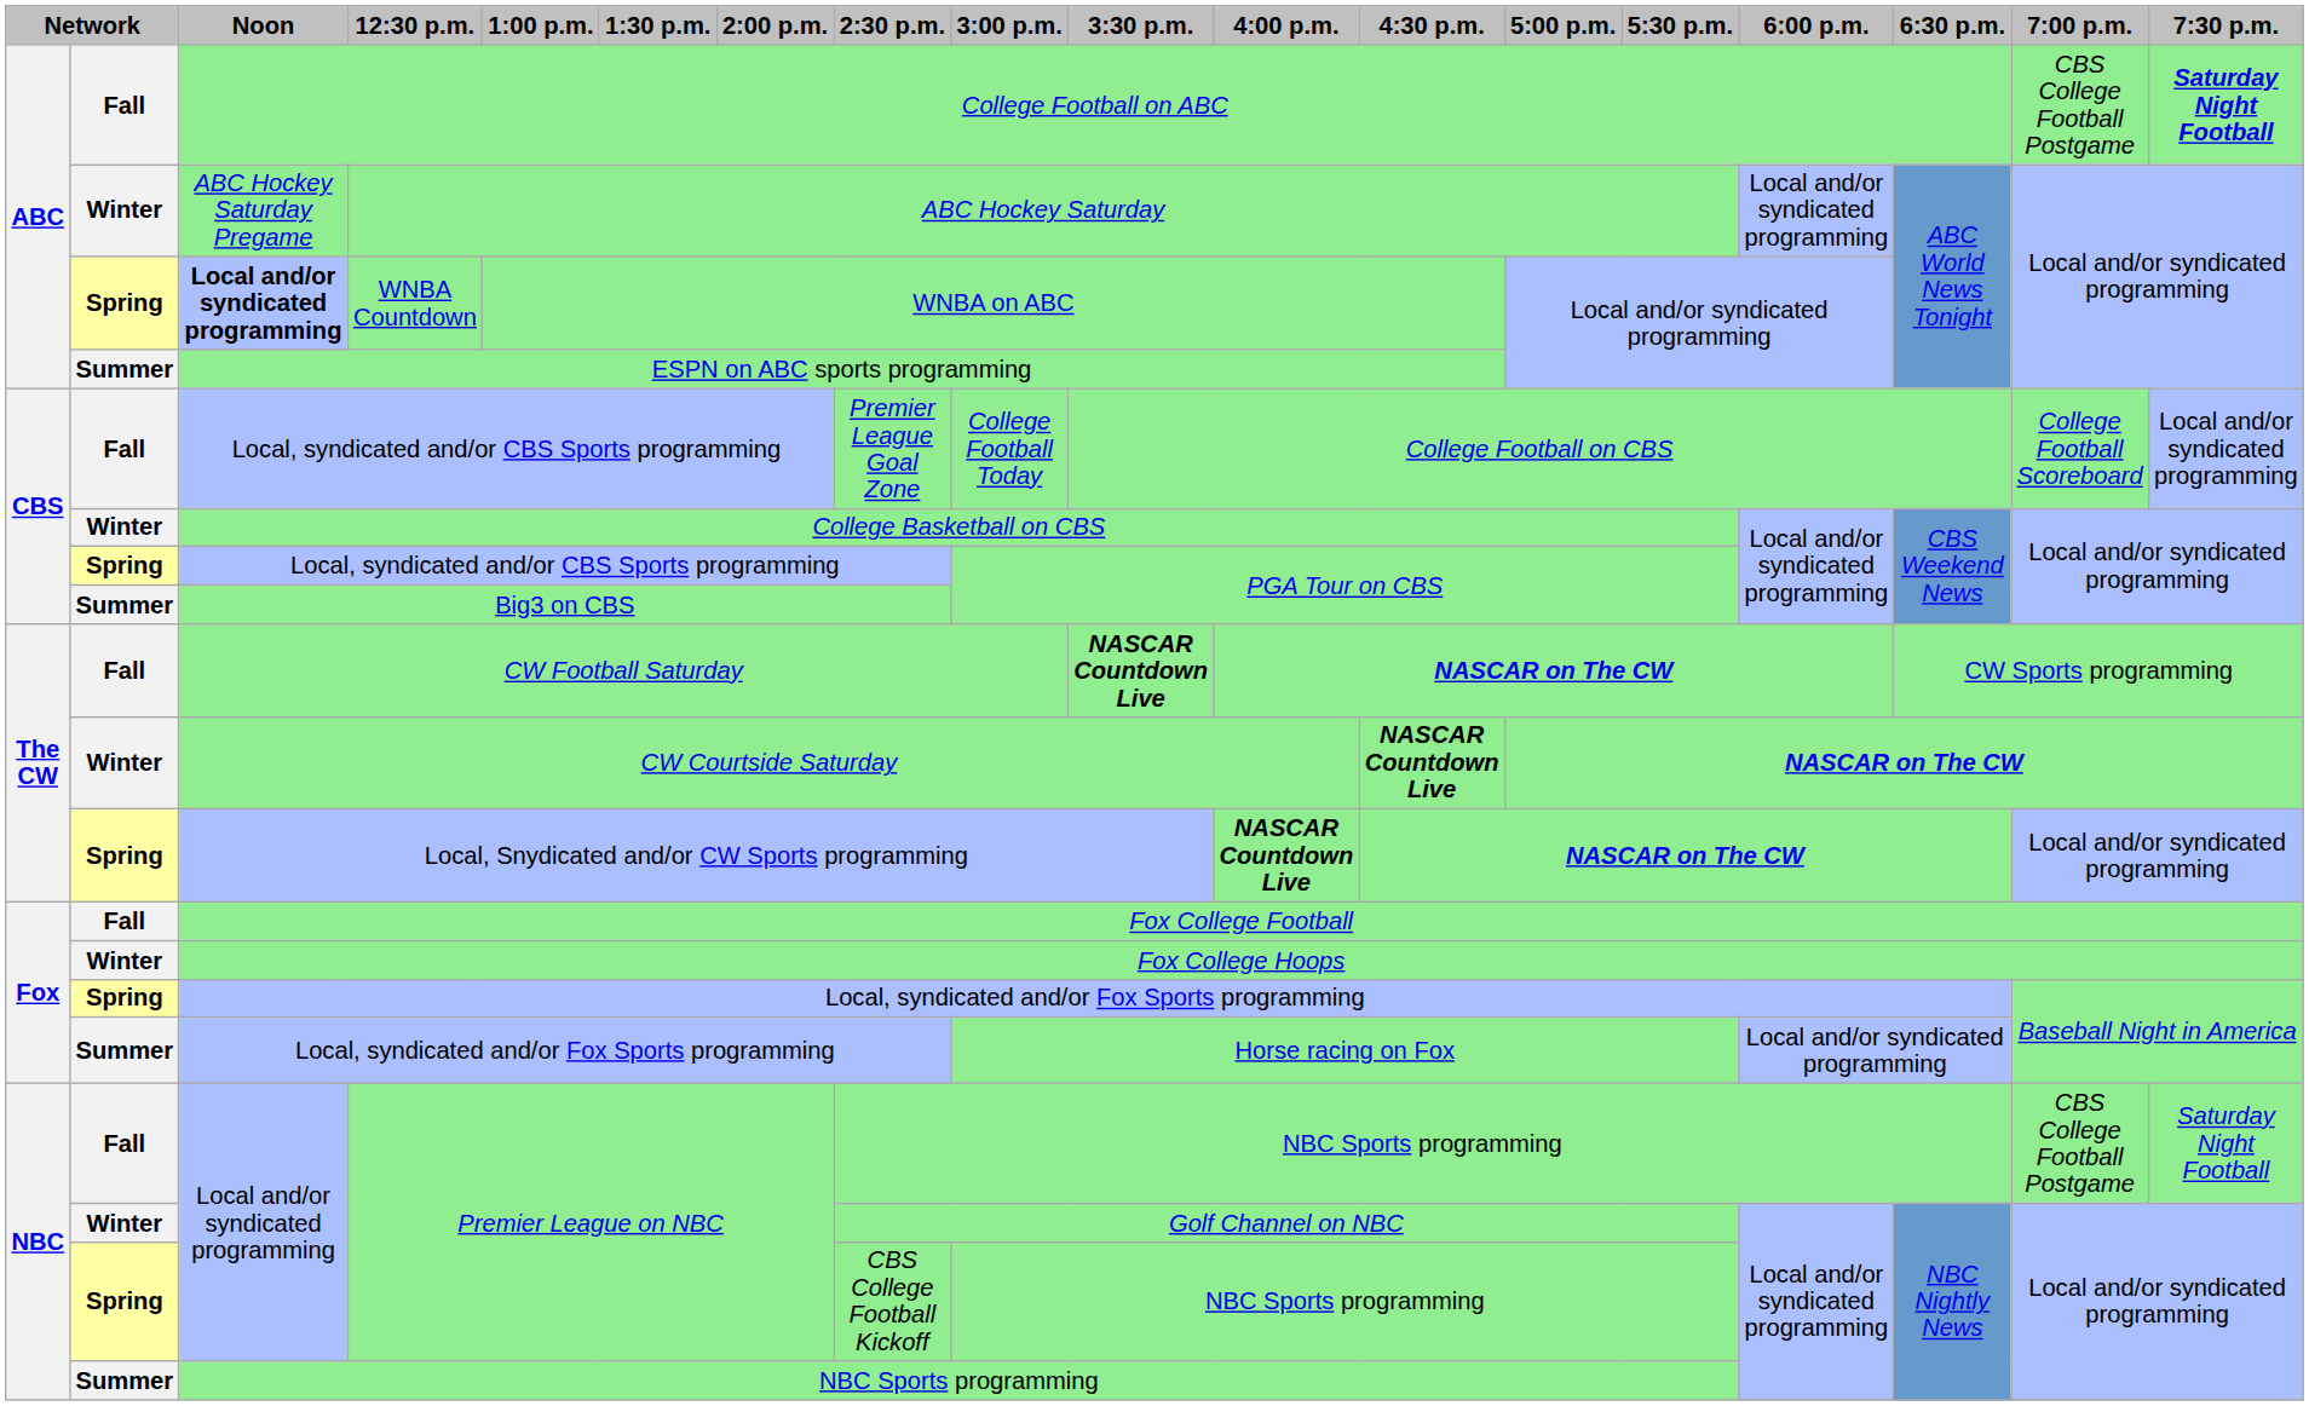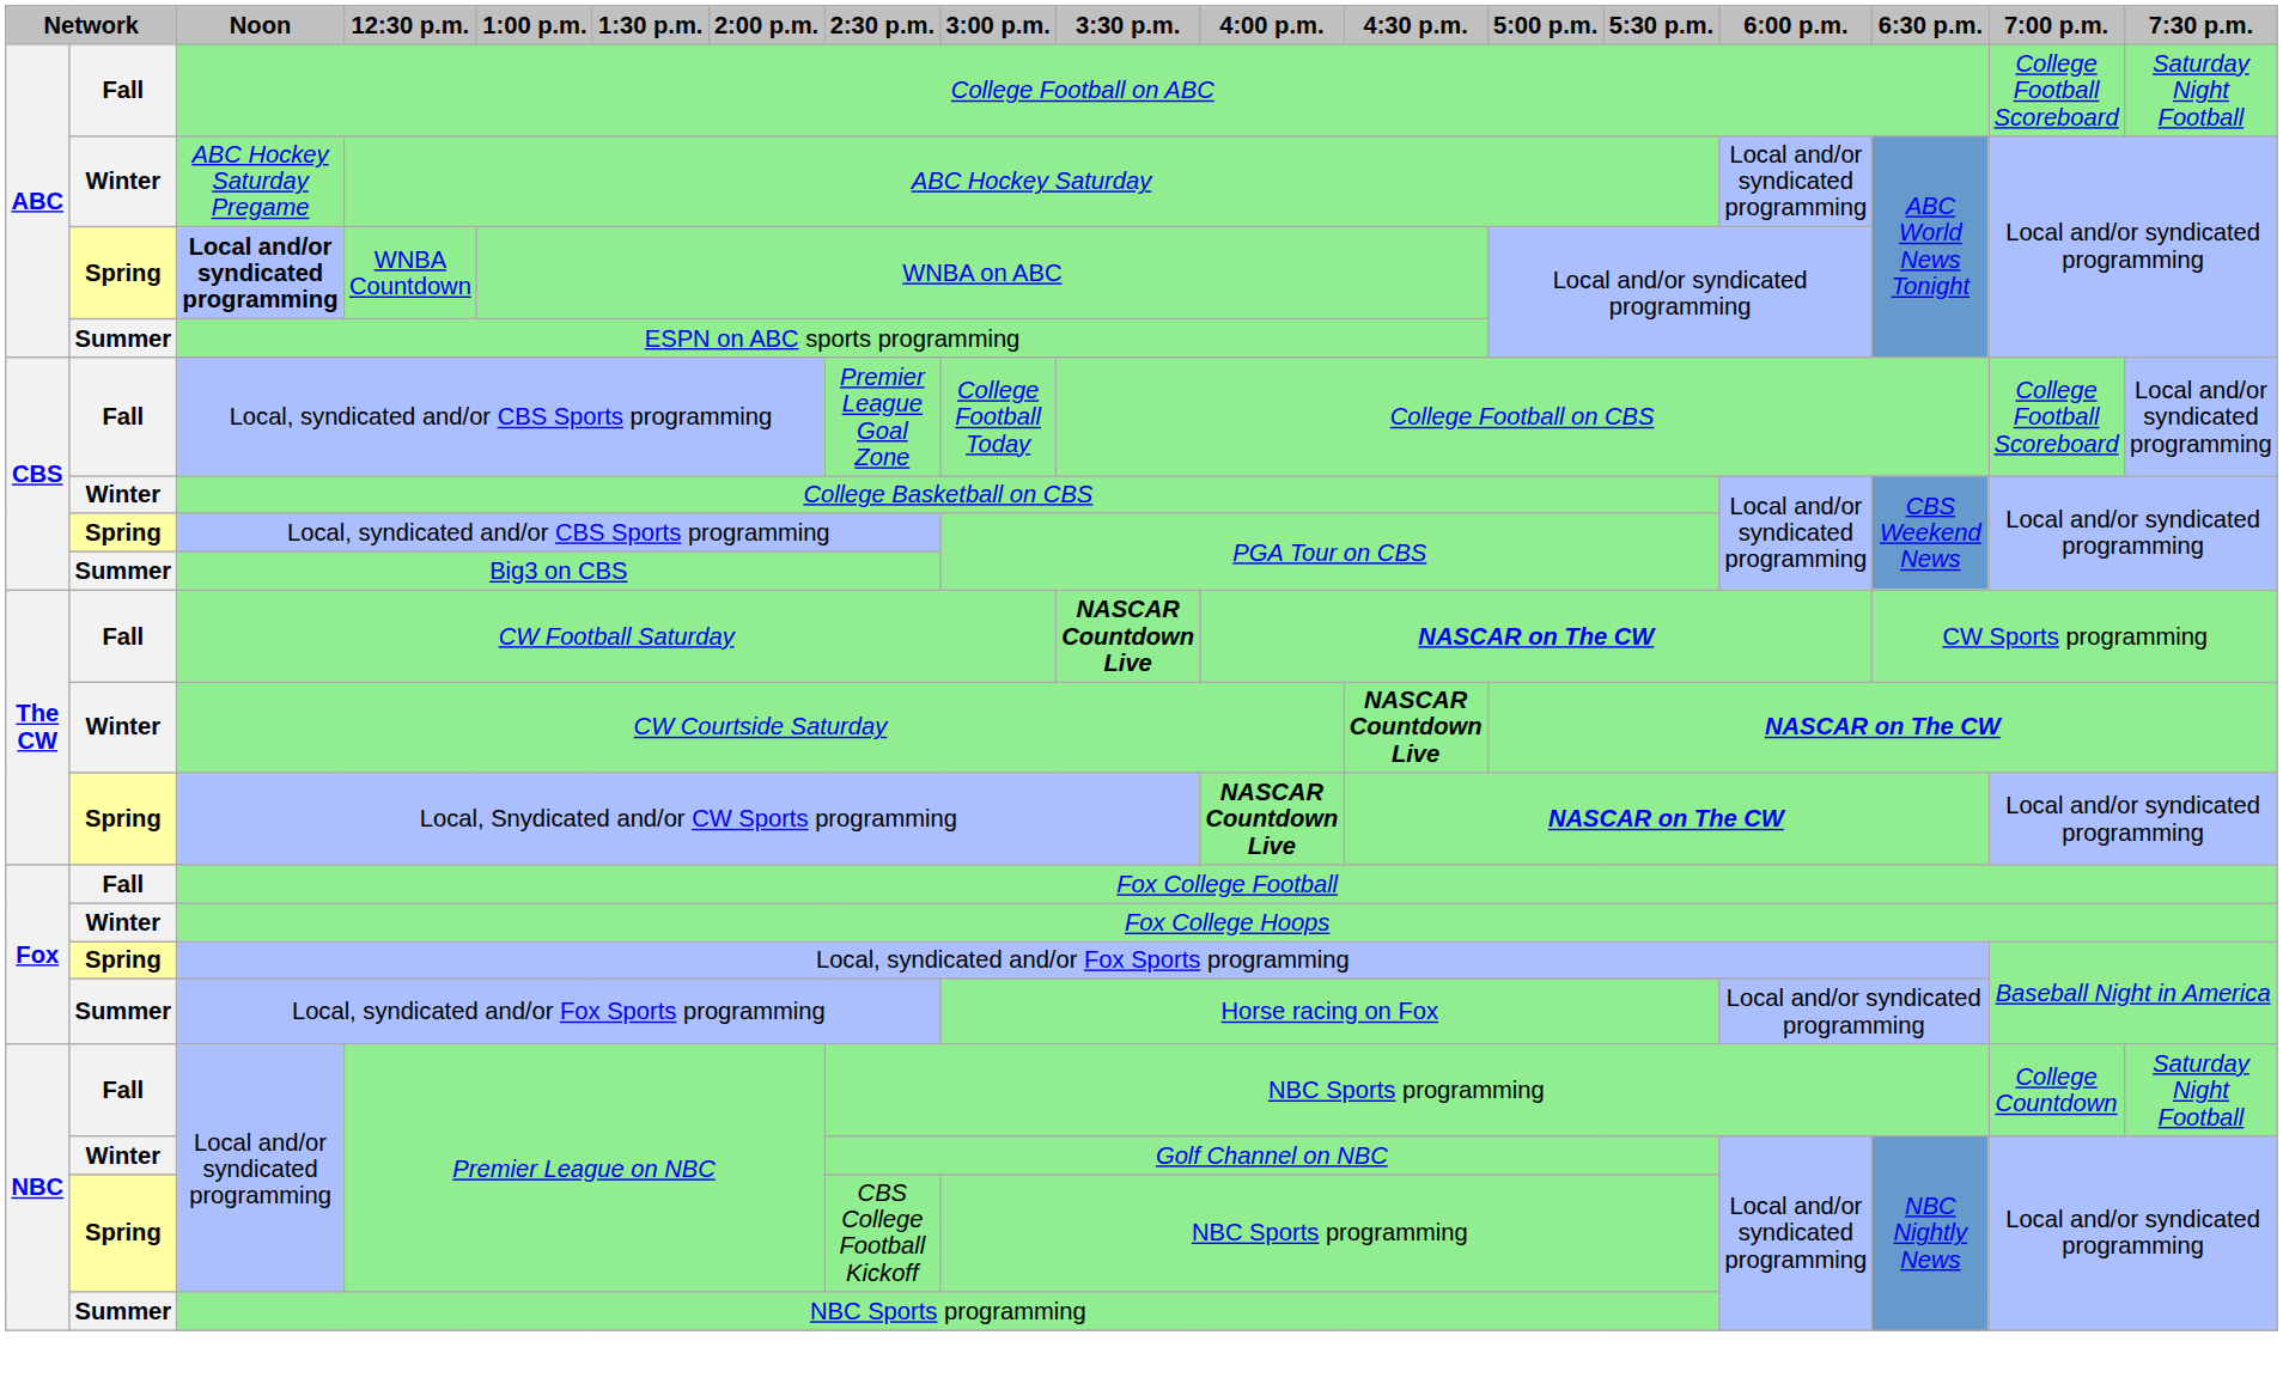 <table class="wikitable" style="width:100%;margin-right:0;font-size:90%;text-align:center">
 <tr>
 <th colspan="2" style="background:#C0C0C0; text-align:center;">Network</th>
 <th width="5%" style="background:#C0C0C0; text-align:center;">Noon</th>
 <th width="5%" style="background:#C0C0C0; text-align:center;">12:30 p.m.</th>
 <th width="5%" style="background:#C0C0C0; text-align:center;">1:00 p.m.</th>
 <th width="5%" style="background:#C0C0C0; text-align:center;">1:30 p.m.</th>
 <th width="5%" style="background:#C0C0C0; text-align:center;">2:00 p.m.</th>
 <th width="5%" style="background:#C0C0C0; text-align:center;">2:30 p.m.</th>
 <th width="5%" style="background:#C0C0C0; text-align:center;">3:00 p.m.</th>
 <th width="5%" style="background:#C0C0C0; text-align:center;">3:30 p.m.</th>
 <th width="5%" style="background:#C0C0C0; text-align:center;">4:00 p.m.</th>
 <th width="5%" style="background:#C0C0C0; text-align:center;">4:30 p.m.</th>
 <th width="5%" style="background:#C0C0C0; text-align:center;">5:00 p.m.</th>
 <th width="5%" style="background:#C0C0C0; text-align:center;">5:30 p.m.</th>
 <th width="5%" style="background:#C0C0C0; text-align:center;">6:00 p.m.</th>
 <th width="5%" style="background:#C0C0C0; text-align:center;">6:30 p.m.</th>
 <th width="5%" style="background:#C0C0C0; text-align:center;">7:00 p.m.</th>
 <th width="5%" style="background:#C0C0C0; text-align:center;">7:30 p.m.</th>
 </tr>
 <tr>
 <th rowspan="4"><a href='#'>ABC</a></th>
 <th>Fall</th>
 <td colspan="14" style="background:lightgreen;"><em><a href='#'>College Football on ABC</a></em></td>
-<td style="background:lightgreen;"><em>CBS College Football Postgame</em></td>
-<td style="background:lightgreen;"><strong><em><a href='#'>Saturday Night Football</a></em> </strong></td>
+<td style="background:lightgreen;"><em><a href='#'>College Football Scoreboard</a></em></td>
+<td style="background:lightgreen;"><em><a href='#'>Saturday Night Football</a></em> </td>
 </tr>
 <tr>
 <th>Winter</th>
 <td style="background:lightgreen;"><em><a href='#'>ABC Hockey Saturday Pregame</a></em></td>
 <td colspan="11" style="background:lightgreen;"><em><a href='#'>ABC Hockey Saturday</a></em></td>
 <td style="background:#abbfff;">Local and/or syndicated programming</td>
 <td rowspan="3" style="background: #6699CC;"><em><a href='#'>ABC World News Tonight</a></em></td>
 <td rowspan="3" colspan="2" style="background:#abbfff;">Local and/or syndicated programming</td>
 </tr>
 <tr>
 <th style="background:#FFFFA3;">Spring</th>
 <td style="background:#abbfff;"><strong>Local and/or syndicated programming</strong></td>
 <td style="background:lightgreen;"><a href='#'>WNBA Countdown</a></td>
 <td colspan="8" style="background:lightgreen;"><a href='#'>WNBA on ABC</a></td>
 <td rowspan="2" colspan="3" style="background:#abbfff;">Local and/or syndicated programming</td>
 </tr>
 <tr>
 <th>Summer</th>
 <td colspan="10" style="background:lightgreen;"><a href='#'>ESPN on ABC</a> sports programming</td>
 </tr>
 <tr>
 <th rowspan="4"><a href='#'>CBS</a></th>
 <th>Fall</th>
 <td colspan="5" style="background:#abbfff;">Local, syndicated  and/or <a href='#'>CBS Sports</a> programming</td>
 <td style="background:lightgreen;"><em><a href='#'>Premier League Goal Zone</a></em></td>
 <td style="background:lightgreen;"><em><a href='#'>College Football Today</a></em></td>
 <td colspan="7" style="background:lightgreen;"><em><a href='#'>College Football on CBS</a></em></td>
 <td style="background:lightgreen;"><em><a href='#'>College Football Scoreboard</a></em></td>
 <td style="background:#abbfff;">Local and/or syndicated programming</td>
 </tr>
 <tr>
 <th>Winter</th>
 <td colspan="12" style="background:lightgreen;"><em><a href='#'>College Basketball on CBS</a></em></td>
 <td rowspan="3" style="background:#abbfff;">Local and/or syndicated programming</td>
 <td rowspan="3" style="background: #6699CC;"><em><a href='#'>CBS Weekend News</a></em></td>
 <td rowspan="3" colspan="2" style="background:#abbfff;">Local and/or syndicated programming</td>
 </tr>
 <tr>
 <th style="background:#FFFFA3;">Spring</th>
 <td colspan="6" style="background:#abbfff;">Local, syndicated  and/or <a href='#'>CBS Sports</a> programming</td>
 <td colspan="6" rowspan="2" style="background:lightgreen;"><em><a href='#'>PGA Tour on CBS</a></em></td>
 </tr>
 <tr>
 <th>Summer</th>
 <td colspan="6" style="background:lightgreen;"><a href='#'>Big3 on CBS</a></td>
 </tr>
 <tr>
 <th rowspan="3"><a href='#'>The CW</a></th>
 <th>Fall</th>
 <td colspan="7" style="background:lightgreen"><em><a href='#'>CW Football Saturday</a></em></td>
 <td style="background:lightgreen;"><strong><em>NASCAR Countdown Live</em></strong></td>
 <td colspan="5" style="background:lightgreen;"><strong><em><a href='#'>NASCAR on The CW</a></em></strong></td>
 <td colspan="3" style="background:lightgreen;"><a href='#'>CW Sports</a> programming</td>
 </tr>
 <tr>
 <th>Winter</th>
 <td colspan="9" style="background:lightgreen;"><em><a href='#'>CW Courtside Saturday</a></em></td>
 <td style="background:lightgreen;"><strong><em>NASCAR Countdown Live</em></strong></td>
 <td colspan="6" style="background:lightgreen;"><strong><em><a href='#'>NASCAR on The CW</a></em></strong></td>
 </tr>
 <tr>
 <th style="background:#FFFFA3;">Spring</th>
 <td colspan="8" style="background:#abbfff;">Local, Snydicated and/or <a href='#'>CW Sports</a> programming</td>
 <td style="background:lightgreen;"><strong><em>NASCAR Countdown Live</em></strong></td>
 <td colspan="5" style="background:lightgreen;"><strong><em><a href='#'>NASCAR on The CW</a></em></strong></td>
 <td colspan="2" style="background:#abbfff;">Local and/or syndicated programming</td>
 </tr>
 <tr>
 <th rowspan="4"><a href='#'>Fox</a></th>
 <th>Fall</th>
 <td colspan="16" style="background:lightgreen;"><em><a href='#'>Fox College Football</a></em> </td>
 </tr>
 <tr>
 <th>Winter</th>
 <td colspan="16" style="background:lightgreen;"><em><a href='#'>Fox College Hoops</a></em> </td>
 </tr>
 <tr>
 <th style="background:#FFFFA3;">Spring</th>
 <td colspan="14" style="background:#abbfff;">Local, syndicated  and/or <a href='#'>Fox Sports</a> programming</td>
 <td colspan="2" rowspan="2" style="background:lightgreen;"><em><a href='#'>Baseball Night in America</a></em> </td>
 </tr>
 <tr>
 <th>Summer</th>
 <td colspan="6" style="background:#abbfff;">Local, syndicated  and/or <a href='#'>Fox Sports</a> programming</td>
 <td colspan="6" style="background:lightgreen;"><a href='#'>Horse racing on Fox</a></td>
 <td colspan="2" style="background:#abbfff;">Local and/or syndicated programming</td>
 </tr>
 <tr>
 <th rowspan="4"><a href='#'>NBC</a></th>
 <th>Fall</th>
 <td rowspan="3" style="background:#abbfff;">Local and/or syndicated programming</td>
 <td rowspan="3" colspan="4" style="background:lightgreen;"><em><a href='#'>Premier League on NBC</a></em></td>
 <td colspan="9" style="background:lightgreen;"><a href='#'>NBC Sports</a> programming</td>
-<td style="background:lightgreen;"><em>CBS College Football Postgame</em></td>
+<td style="background:lightgreen;"><em><a href='#'>College Countdown</a></em></td>
 <td style="background:lightgreen;"><em><a href='#'>Saturday Night Football</a></em> </td>
 </tr>
 <tr>
 <th>Winter</th>
 <td colspan="7" style="background:lightgreen;"><em><a href='#'>Golf Channel on NBC</a></em></td>
 <td rowspan="3" style="background:#abbfff;">Local and/or syndicated programming</td>
 <td rowspan="3" style="background: #6699CC;"><em><a href='#'>NBC Nightly News</a></em></td>
 <td rowspan="3" colspan="2" style="background:#abbfff;">Local and/or syndicated programming</td>
 </tr>
 <tr>
 <th style="background:#FFFFA3;">Spring</th>
 <td style="background:lightgreen;"><em>CBS College Football Kickoff</em></td>
 <td colspan="6" style="background:lightgreen;"><a href='#'>NBC Sports</a> programming</td>
 </tr>
 <tr>
 <th>Summer</th>
 <td colspan="12" style="background:lightgreen;"><a href='#'>NBC Sports</a> programming</td>
 </tr>
 </table>
